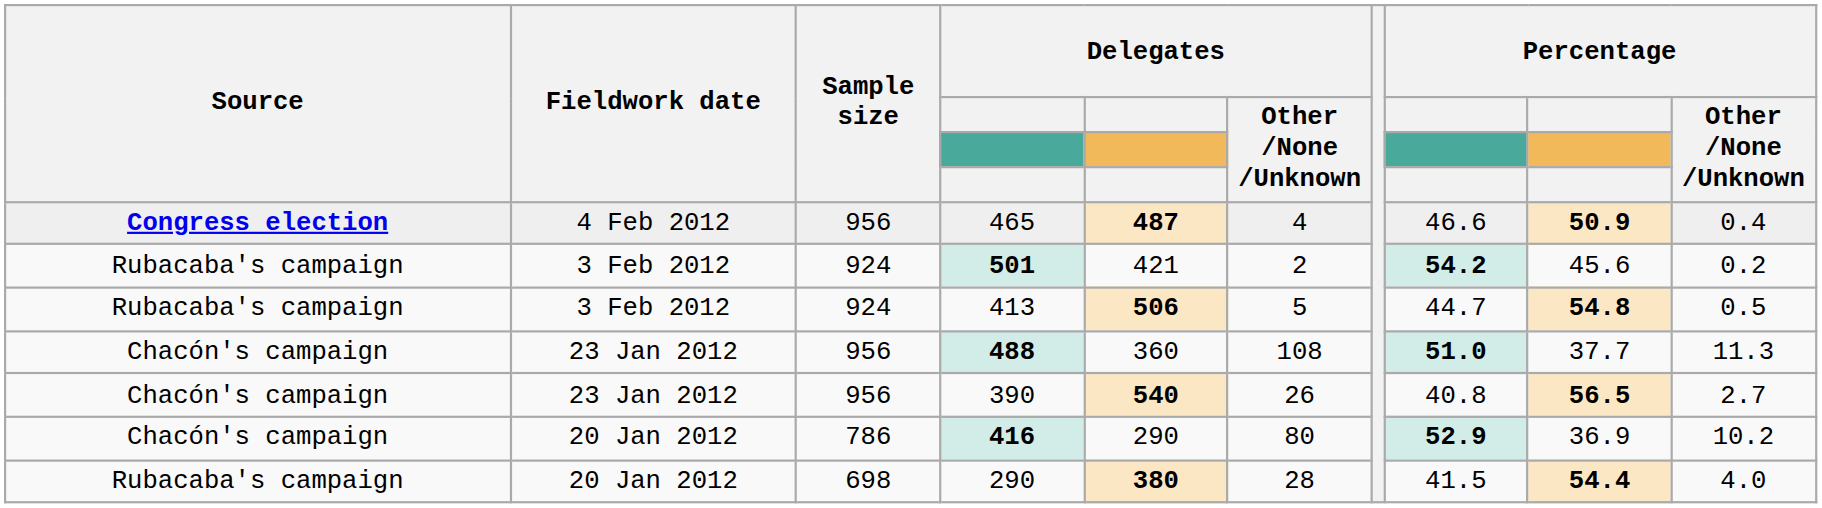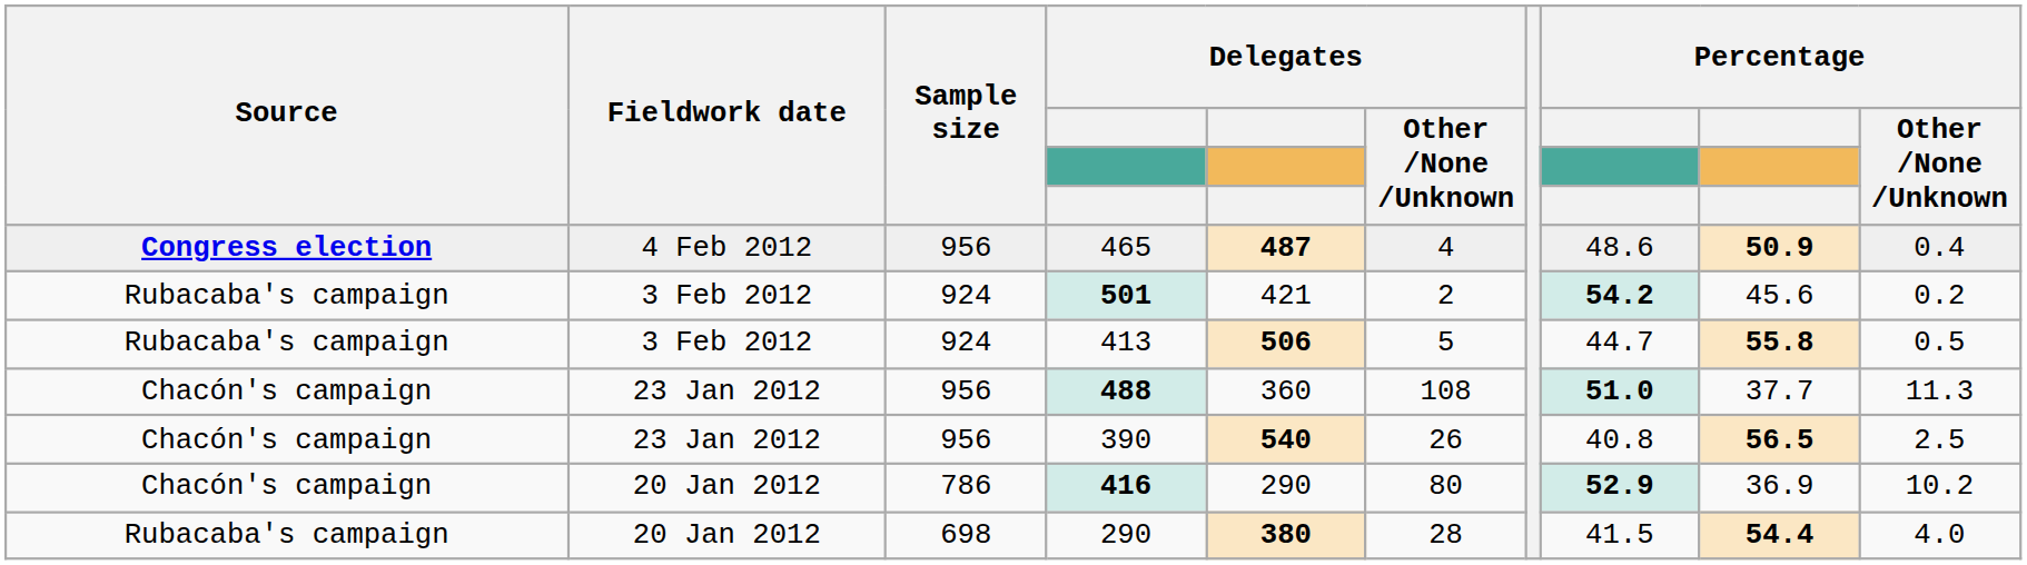 <table class="wikitable collapsible collapsed" style="text-align:center; font-size:90%; line-height:14px;">
 <tr style="height:42px;">
 <th style="width:225px;" rowspan="4">Source</th>
 <th style="width:125px;" rowspan="4">Fieldwork date</th>
 <th style="width:60px;" rowspan="4">Sample size</th>
 <th style="width:180px;" colspan="3">Delegates</th>
 <th rowspan="11"></th>
 <th style="width:180px;" colspan="3">Percentage</th>
 </tr>
 <tr>
 <th style="width:60px;"></th>
 <th style="width:60px;"></th>
 <th style="width:60px;" rowspan="3">Other<br>/None<br>/Unknown</th>
 <th style="width:60px;"></th>
 <th style="width:60px;"></th>
 <th style="width:60px;" rowspan="3">Other<br>/None<br>/Unknown</th>
 </tr>
 <tr>
 <th style="color:inherit;background:#49A99B;"></th>
 <th style="color:inherit;background:#F2B95B;"></th>
 <th style="color:inherit;background:#49A99B;"></th>
 <th style="color:inherit;background:#F2B95B;"></th>
 </tr>
 <tr>
 <th></th>
 <th></th>
 <th></th>
 <th></th>
 </tr>
 <tr style="color:inherit;background:#EFEFEF;">
 <td><strong><a href='#'>Congress election</a></strong></td>
 <td>4 Feb 2012</td>
 <td>956</td>
 <td>465</td>
 <td style="color:inherit;background:#FBE7C4;"><strong>487</strong></td>
 <td>4</td>
-<td>46.6</td>
+<td>48.6</td>
 <td style="color:inherit;background:#FBE7C4;"><strong>50.9</strong></td>
 <td>0.4</td>
 </tr>
 <tr>
 <td>Rubacaba's campaign</td>
 <td>3 Feb 2012</td>
 <td>924</td>
 <td style="color:inherit;background:#D2ECE8;"><strong>501</strong></td>
 <td>421</td>
 <td>2</td>
 <td style="color:inherit;background:#D2ECE8;"><strong>54.2</strong></td>
 <td>45.6</td>
 <td>0.2</td>
 </tr>
 <tr>
 <td>Rubacaba's campaign</td>
 <td>3 Feb 2012</td>
 <td>924</td>
 <td>413</td>
 <td style="color:inherit;background:#FBE7C4;"><strong>506</strong></td>
 <td>5</td>
 <td>44.7</td>
-<td style="color:inherit;background:#FBE7C4;"><strong>54.8</strong></td>
+<td style="color:inherit;background:#FBE7C4;"><strong>55.8</strong></td>
 <td>0.5</td>
 </tr>
 <tr>
 <td>Chacón's campaign</td>
 <td>23 Jan 2012</td>
 <td>956</td>
 <td style="color:inherit;background:#D2ECE8;"><strong>488</strong></td>
 <td>360</td>
 <td>108</td>
 <td style="color:inherit;background:#D2ECE8;"><strong>51.0</strong></td>
 <td>37.7</td>
 <td>11.3</td>
 </tr>
 <tr>
 <td>Chacón's campaign</td>
 <td>23 Jan 2012</td>
 <td>956</td>
 <td>390</td>
 <td style="color:inherit;background:#FBE7C4;"><strong>540</strong></td>
 <td>26</td>
 <td>40.8</td>
 <td style="color:inherit;background:#FBE7C4;"><strong>56.5</strong></td>
-<td>2.7</td>
+<td>2.5</td>
 </tr>
 <tr>
 <td>Chacón's campaign</td>
 <td>20 Jan 2012</td>
 <td>786</td>
 <td style="color:inherit;background:#D2ECE8;"><strong>416</strong></td>
 <td>290</td>
 <td>80</td>
 <td style="color:inherit;background:#D2ECE8;"><strong>52.9</strong></td>
 <td>36.9</td>
 <td>10.2</td>
 </tr>
 <tr>
 <td>Rubacaba's campaign</td>
 <td>20 Jan 2012</td>
 <td>698</td>
 <td>290</td>
 <td style="color:inherit;background:#FBE7C4;"><strong>380</strong></td>
 <td>28</td>
 <td>41.5</td>
 <td style="color:inherit;background:#FBE7C4;"><strong>54.4</strong></td>
 <td>4.0</td>
 </tr>
 </table>
